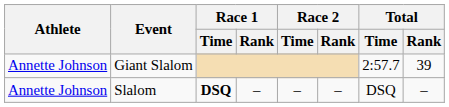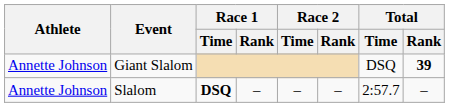 <table class="wikitable" style="font-size:90%">
 <tr>
 <th rowspan="2">Athlete</th>
 <th rowspan="2">Event</th>
 <th colspan="2">Race 1</th>
 <th colspan="2">Race 2</th>
 <th colspan="2">Total</th>
 </tr>
 <tr>
 <th>Time</th>
 <th>Rank</th>
 <th>Time</th>
 <th>Rank</th>
 <th>Time</th>
 <th>Rank</th>
 </tr>
 <tr>
 <td><a href='#'>Annette Johnson</a></td>
 <td>Giant Slalom</td>
 <td colspan="4" bgcolor="wheat"></td>
-<td align="center">2:57.7</td>
-<td align="center">39</td>
+<td align="center">DSQ</td>
+<td align="center"><strong>39</strong></td>
 </tr>
 <tr>
 <td><a href='#'>Annette Johnson</a></td>
 <td>Slalom</td>
 <td align="center"><strong>DSQ</strong></td>
 <td align="center">–</td>
 <td align="center">–</td>
 <td align="center">–</td>
-<td align="center">DSQ</td>
+<td align="center">2:57.7</td>
 <td align="center">–</td>
 </tr>
 </table>
